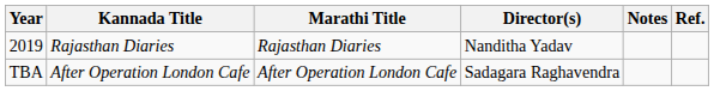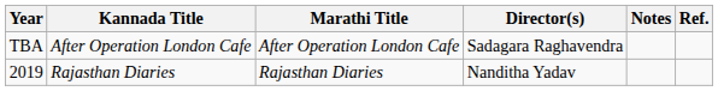 <table class="wikitable">
 <tr>
 <th>Year</th>
 <th>Kannada Title</th>
 <th>Marathi Title</th>
 <th>Director(s)</th>
 <th>Notes</th>
 <th>Ref.</th>
 </tr>
 <tr>
+<td>TBA</td>
+<td><em>After Operation London Cafe</em></td>
+<td><em>After Operation London Cafe</em></td>
+<td>Sadagara Raghavendra</td>
+<td></td>
+<td></td>
+</tr>
+<tr>
 <td>2019</td>
 <td><em>Rajasthan Diaries</em></td>
 <td><em>Rajasthan Diaries</em></td>
 <td>Nanditha Yadav</td>
 <td></td>
 <td></td>
 </tr>
-<tr>
-<td>TBA</td>
-<td><em>After Operation London Cafe</em></td>
-<td><em>After Operation London Cafe</em></td>
-<td>Sadagara Raghavendra</td>
-<td></td>
-<td></td>
-</tr>
 </table>
